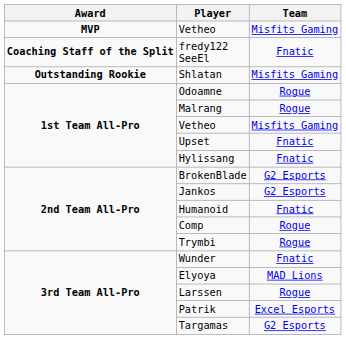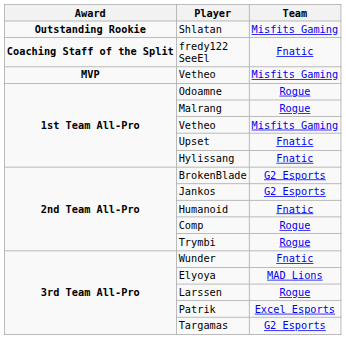 <table class="wikitable">
 <tr>
 <th>Award</th>
 <th>Player</th>
 <th>Team</th>
 </tr>
 <tr>
-<td style="text-align:center;"><strong>MVP</strong></td>
-<td>Vetheo</td>
+<td style="text-align:center;"><strong>Outstanding Rookie</strong></td>
+<td>Shlatan</td>
 <td style="text-align:center;"><a href='#'>Misfits Gaming</a></td>
 </tr>
 <tr>
 <td style="text-align:center;"><strong>Coaching Staff of the Split</strong></td>
 <td>fredy122 <br>  SeeEl</td>
 <td style="text-align:center;"><a href='#'>Fnatic</a></td>
 </tr>
 <tr>
-<td style="text-align:center;"><strong>Outstanding Rookie</strong></td>
-<td>Shlatan</td>
+<td style="text-align:center;"><strong>MVP</strong></td>
+<td>Vetheo</td>
 <td style="text-align:center;"><a href='#'>Misfits Gaming</a></td>
 </tr>
 <tr>
 <td rowspan="5" style="text-align:center;"><strong>1st Team All-Pro</strong></td>
 <td>Odoamne</td>
 <td style="text-align:center;"><a href='#'>Rogue</a></td>
 </tr>
 <tr>
 <td>Malrang</td>
 <td style="text-align:center;"><a href='#'>Rogue</a></td>
 </tr>
 <tr>
 <td>Vetheo</td>
 <td style="text-align:center;"><a href='#'>Misfits Gaming</a></td>
 </tr>
 <tr>
 <td>Upset</td>
 <td style="text-align:center;"><a href='#'>Fnatic</a></td>
 </tr>
 <tr>
 <td>Hylissang</td>
 <td style="text-align:center;"><a href='#'>Fnatic</a></td>
 </tr>
 <tr>
 <td rowspan="5" style="text-align:center;"><strong>2nd Team All-Pro</strong></td>
 <td>BrokenBlade</td>
 <td style="text-align:center;"><a href='#'>G2 Esports</a></td>
 </tr>
 <tr>
 <td>Jankos</td>
 <td style="text-align:center;"><a href='#'>G2 Esports</a></td>
 </tr>
 <tr>
 <td>Humanoid</td>
 <td style="text-align:center;"><a href='#'>Fnatic</a></td>
 </tr>
 <tr>
 <td>Comp</td>
 <td style="text-align:center;"><a href='#'>Rogue</a></td>
 </tr>
 <tr>
 <td>Trymbi</td>
 <td style="text-align:center;"><a href='#'>Rogue</a></td>
 </tr>
 <tr>
 <td rowspan="5" style="text-align:center;"><strong>3rd Team All-Pro</strong></td>
 <td>Wunder</td>
 <td style="text-align:center;"><a href='#'>Fnatic</a></td>
 </tr>
 <tr>
 <td>Elyoya</td>
 <td style="text-align:center;"><a href='#'>MAD Lions</a></td>
 </tr>
 <tr>
 <td>Larssen</td>
 <td style="text-align:center;"><a href='#'>Rogue</a></td>
 </tr>
 <tr>
 <td>Patrik</td>
 <td style="text-align:center;"><a href='#'>Excel Esports</a></td>
 </tr>
 <tr>
 <td>Targamas</td>
 <td style="text-align:center;"><a href='#'>G2 Esports</a></td>
 </tr>
 </table>
